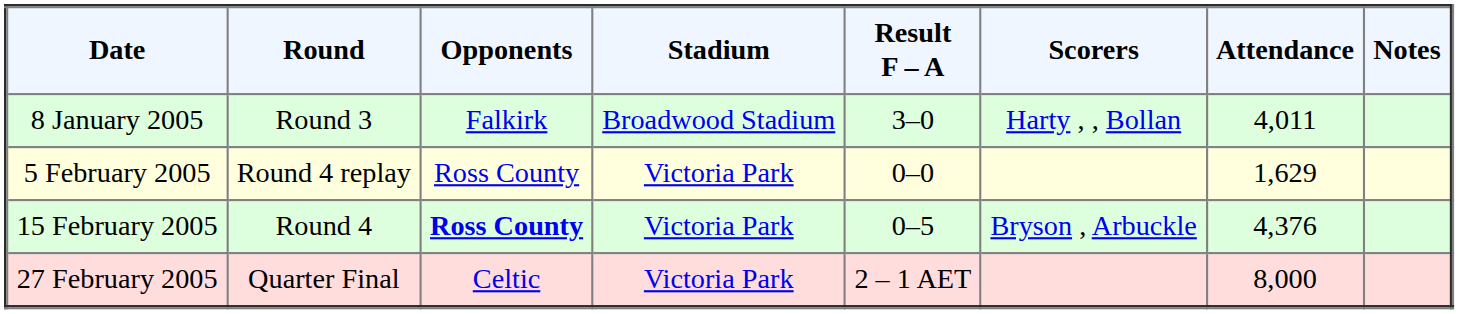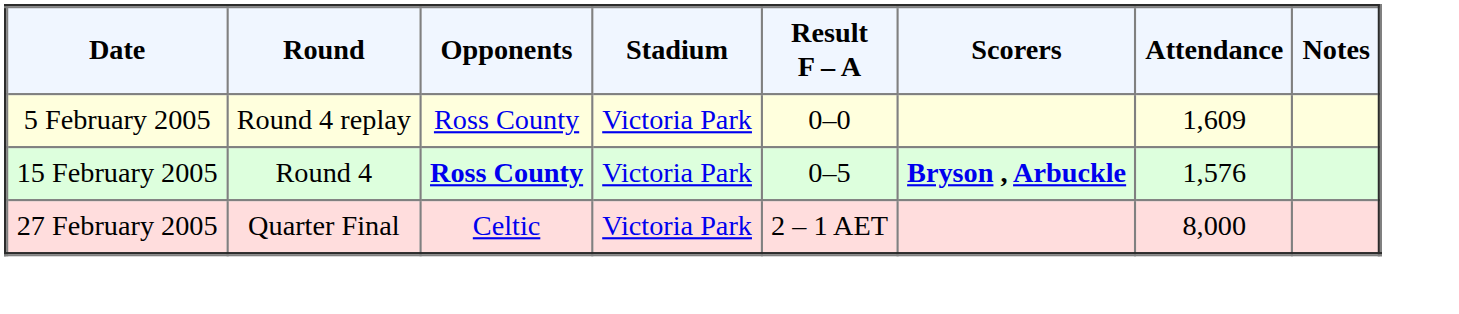 <table border="2" cellpadding="4" style="border-collapse:collapse; text-align:center; font-size:smaller;">
 <tr style="background:#f0f6ff;">
 <th><strong>Date</strong></th>
 <th><strong>Round</strong></th>
 <th><strong>Opponents</strong></th>
 <th><strong>Stadium</strong></th>
 <th><strong>Result<br>F  – A</strong></th>
 <th><strong>Scorers</strong></th>
 <th><strong>Attendance</strong></th>
 <th><strong>Notes</strong></th>
 </tr>
-<tr bgcolor="ddffdd">
-<td>8 January 2005</td>
-<td>Round 3</td>
-<td><a href='#'>Falkirk</a></td>
-<td><a href='#'>Broadwood Stadium</a></td>
-<td>3–0</td>
-<td><a href='#'>Harty</a> , , <a href='#'>Bollan</a> </td>
-<td>4,011</td>
-<td></td>
-</tr>
 <tr bgcolor="ffffdd">
 <td>5 February 2005</td>
 <td>Round 4 replay</td>
 <td><a href='#'>Ross County</a></td>
 <td><a href='#'>Victoria Park</a></td>
 <td>0–0</td>
 <td></td>
-<td>1,629</td>
+<td>1,609</td>
 <td></td>
 </tr>
 <tr bgcolor="ddffdd">
 <td>15 February 2005</td>
 <td>Round 4</td>
 <td><strong><a href='#'>Ross County</a></strong></td>
 <td><a href='#'>Victoria Park</a></td>
 <td>0–5</td>
-<td><a href='#'>Bryson</a> , <a href='#'>Arbuckle</a> </td>
-<td>4,376</td>
+<td><strong><a href='#'>Bryson</a> , <a href='#'>Arbuckle</a> </strong></td>
+<td>1,576</td>
 <td></td>
 </tr>
 <tr bgcolor="ffdddd">
 <td>27 February 2005</td>
 <td>Quarter Final</td>
 <td><a href='#'>Celtic</a></td>
 <td><a href='#'>Victoria Park</a></td>
 <td>2  – 1 AET</td>
 <td></td>
 <td>8,000</td>
 <td></td>
 </tr>
 </table>
